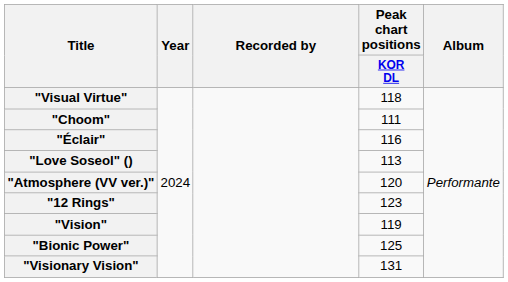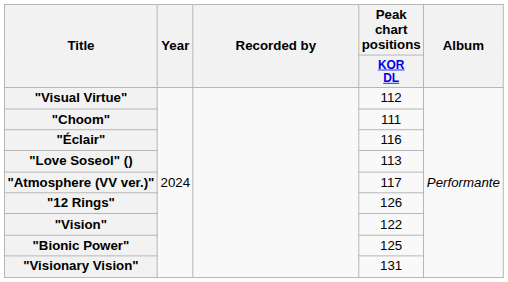 <table class="wikitable plainrowheaders" style="text-align:center">
 <tr>
 <th scope="col" rowspan="2">Title</th>
 <th scope="col" rowspan="2">Year</th>
 <th scope="col" rowspan="2" style="width:12em">Recorded by</th>
 <th scope="col" colspan="1">Peak chart positions</th>
 <th scope="col" rowspan="2">Album</th>
 </tr>
 <tr>
 <th scope="col" style="font-size:90%; width:2.5em"><a href='#'>KOR<br>DL</a><br></th>
 </tr>
 <tr>
 <th scope="row">"Visual Virtue"</th>
 <td rowspan="9">2024</td>
 <td rowspan="9" style="text-align:left"></td>
-<td>118</td>
+<td>112</td>
 <td rowspan="9"><em>Performante</em></td>
 </tr>
 <tr>
 <th scope="row">"Choom"</th>
 <td>111</td>
 </tr>
 <tr>
 <th scope="row">"Éclair"</th>
 <td>116</td>
 </tr>
 <tr>
 <th scope="row">"Love Soseol" ()</th>
 <td>113</td>
 </tr>
 <tr>
 <th scope="row">"Atmosphere (VV ver.)"</th>
-<td>120</td>
+<td>117</td>
 </tr>
 <tr>
 <th scope="row">"12 Rings"</th>
-<td>123</td>
+<td>126</td>
 </tr>
 <tr>
 <th scope="row">"Vision"</th>
-<td>119</td>
+<td>122</td>
 </tr>
 <tr>
 <th scope="row">"Bionic Power"</th>
 <td>125</td>
 </tr>
 <tr>
 <th scope="row">"Visionary Vision"</th>
 <td>131</td>
 </tr>
 </table>
